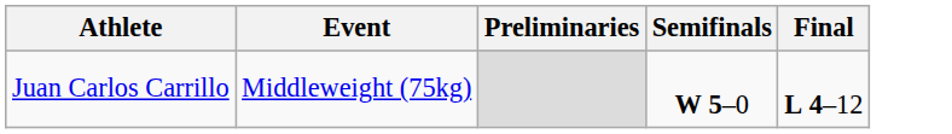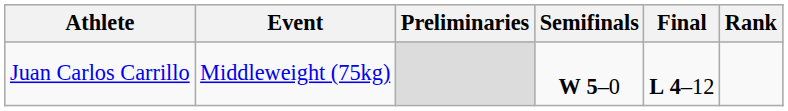 <table class="wikitable" border="1" style="font-size:90%">
 <tr>
 <th>Athlete</th>
 <th>Event</th>
 <th>Preliminaries</th>
 <th>Semifinals</th>
 <th>Final</th>
+<th>Rank</th>
 </tr>
 <tr>
 <td><a href='#'>Juan Carlos Carrillo</a></td>
 <td><a href='#'>Middleweight (75kg)</a></td>
 <td align=center bgcolor=#DCDCDC></td>
 <td align=center> <br> <strong>W</strong> <strong>5</strong>–0</td>
 <td align=center> <br> <strong>L</strong> <strong>4</strong>–12</td>
+<td align=center></td>
 </tr>
 </table>
